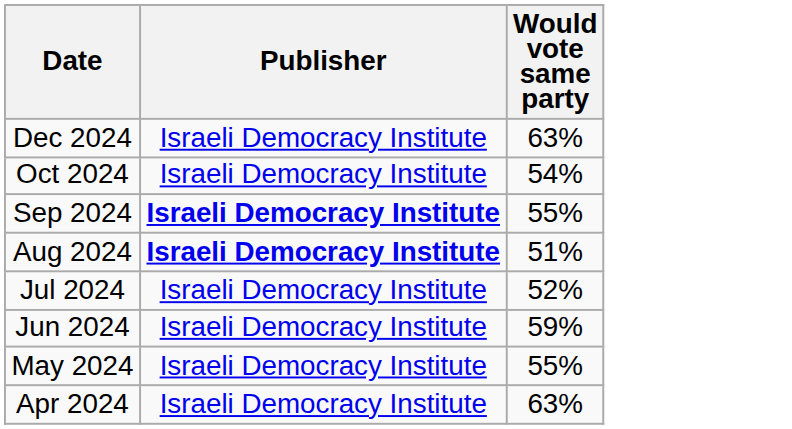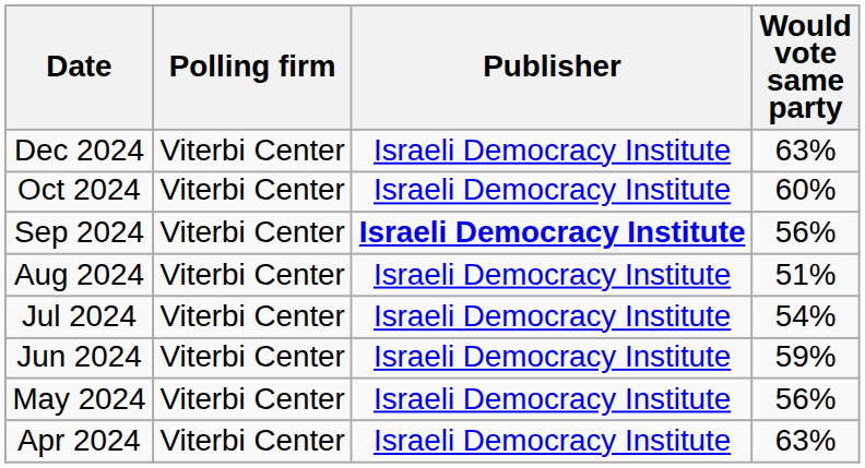 <table class="wikitable sortable" style="text-align:center; font-size:90%; line-height:13px">
 <tr>
 <th>Date</th>
+<th>Polling firm</th>
 <th>Publisher</th>
 <th>Would<br>vote<br>same<br>party</th>
 </tr>
 <tr>
 <td data-sort-value=2024-12>Dec 2024</td>
+<td>Viterbi Center</td>
 <td><a href='#'>Israeli Democracy Institute</a></td>
 <td>63%</td>
 </tr>
 <tr>
 <td data-sort-value=2024-10>Oct 2024</td>
+<td>Viterbi Center</td>
+<td><a href='#'>Israeli Democracy Institute</a></td>
+<td>60%</td>
+</tr>
+<tr>
+<td data-sort-value=2024-09>Sep 2024</td>
+<td>Viterbi Center</td>
+<td><strong><a href='#'>Israeli Democracy Institute</a></strong></td>
+<td>56%</td>
+</tr>
+<tr>
+<td data-sort-value=2024-08>Aug 2024</td>
+<td>Viterbi Center</td>
+<td><a href='#'>Israeli Democracy Institute</a></td>
+<td>51%</td>
+</tr>
+<tr>
+<td data-sort-value=2024-07>Jul 2024</td>
+<td>Viterbi Center</td>
 <td><a href='#'>Israeli Democracy Institute</a></td>
 <td>54%</td>
 </tr>
 <tr>
-<td data-sort-value=2024-09>Sep 2024</td>
-<td><strong><a href='#'>Israeli Democracy Institute</a></strong></td>
-<td>55%</td>
-</tr>
-<tr>
-<td data-sort-value=2024-08>Aug 2024</td>
-<td><strong><a href='#'>Israeli Democracy Institute</a></strong></td>
-<td>51%</td>
-</tr>
-<tr>
-<td data-sort-value=2024-07>Jul 2024</td>
-<td><a href='#'>Israeli Democracy Institute</a></td>
-<td>52%</td>
-</tr>
-<tr>
 <td data-sort-value=2024-06>Jun 2024</td>
+<td>Viterbi Center</td>
 <td><a href='#'>Israeli Democracy Institute</a></td>
 <td>59%</td>
 </tr>
 <tr>
 <td data-sort-value=2024-05>May 2024</td>
+<td>Viterbi Center</td>
 <td><a href='#'>Israeli Democracy Institute</a></td>
-<td>55%</td>
+<td>56%</td>
 </tr>
 <tr>
 <td data-sort-value=2024-04>Apr 2024</td>
+<td>Viterbi Center</td>
 <td><a href='#'>Israeli Democracy Institute</a></td>
 <td>63%</td>
 </tr>
 </table>
